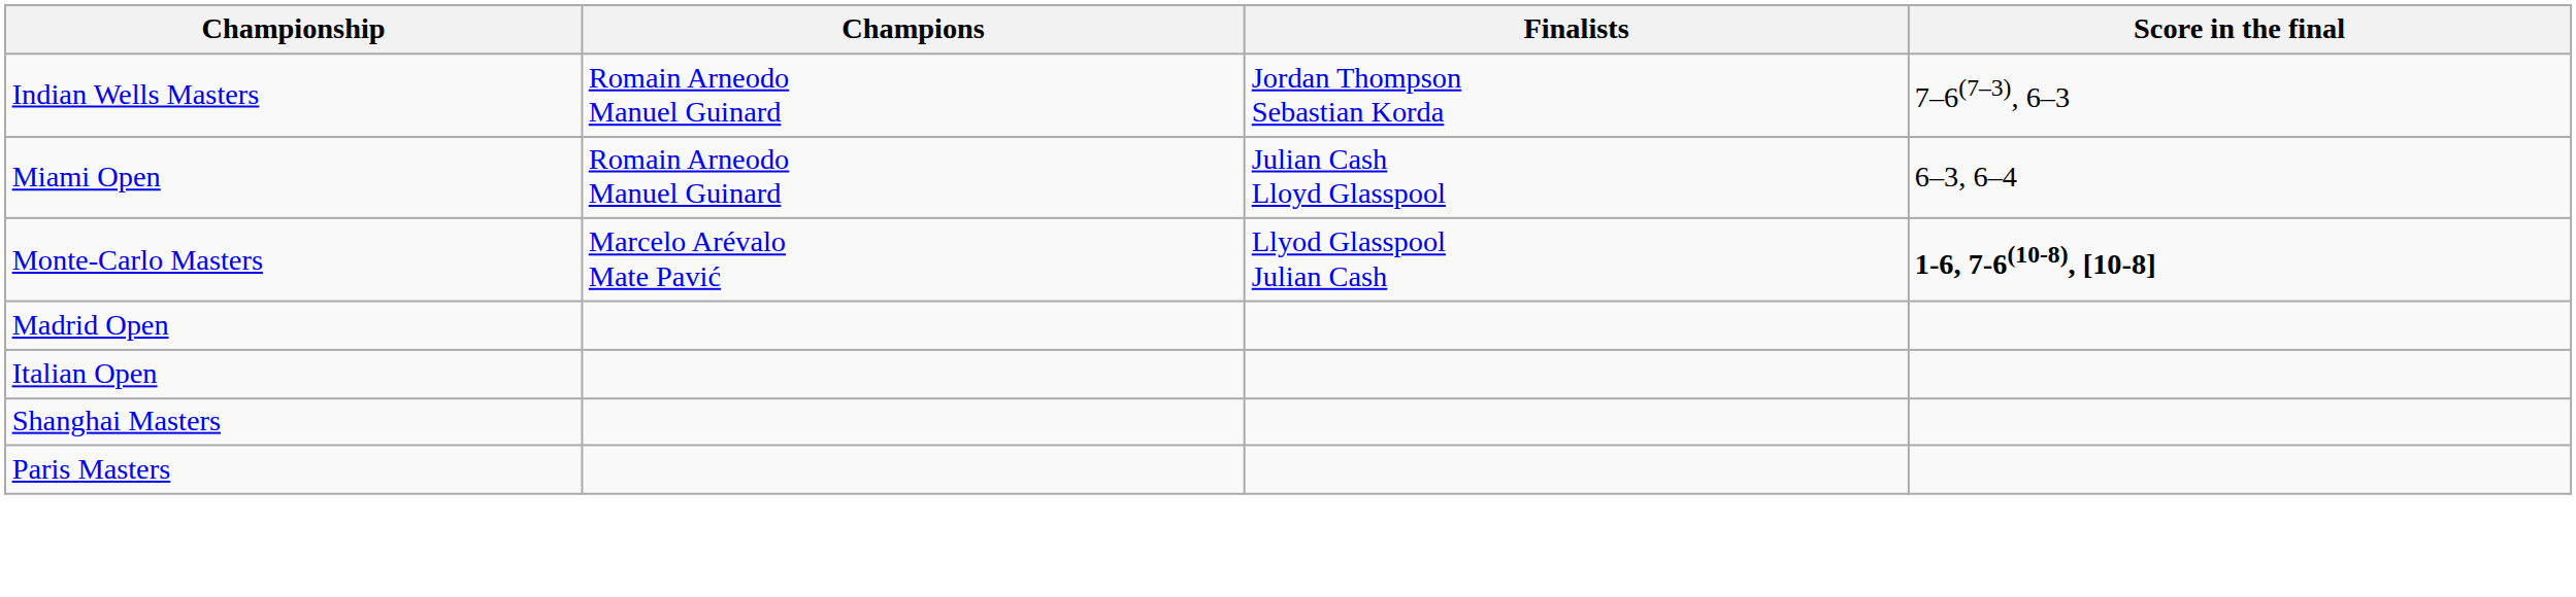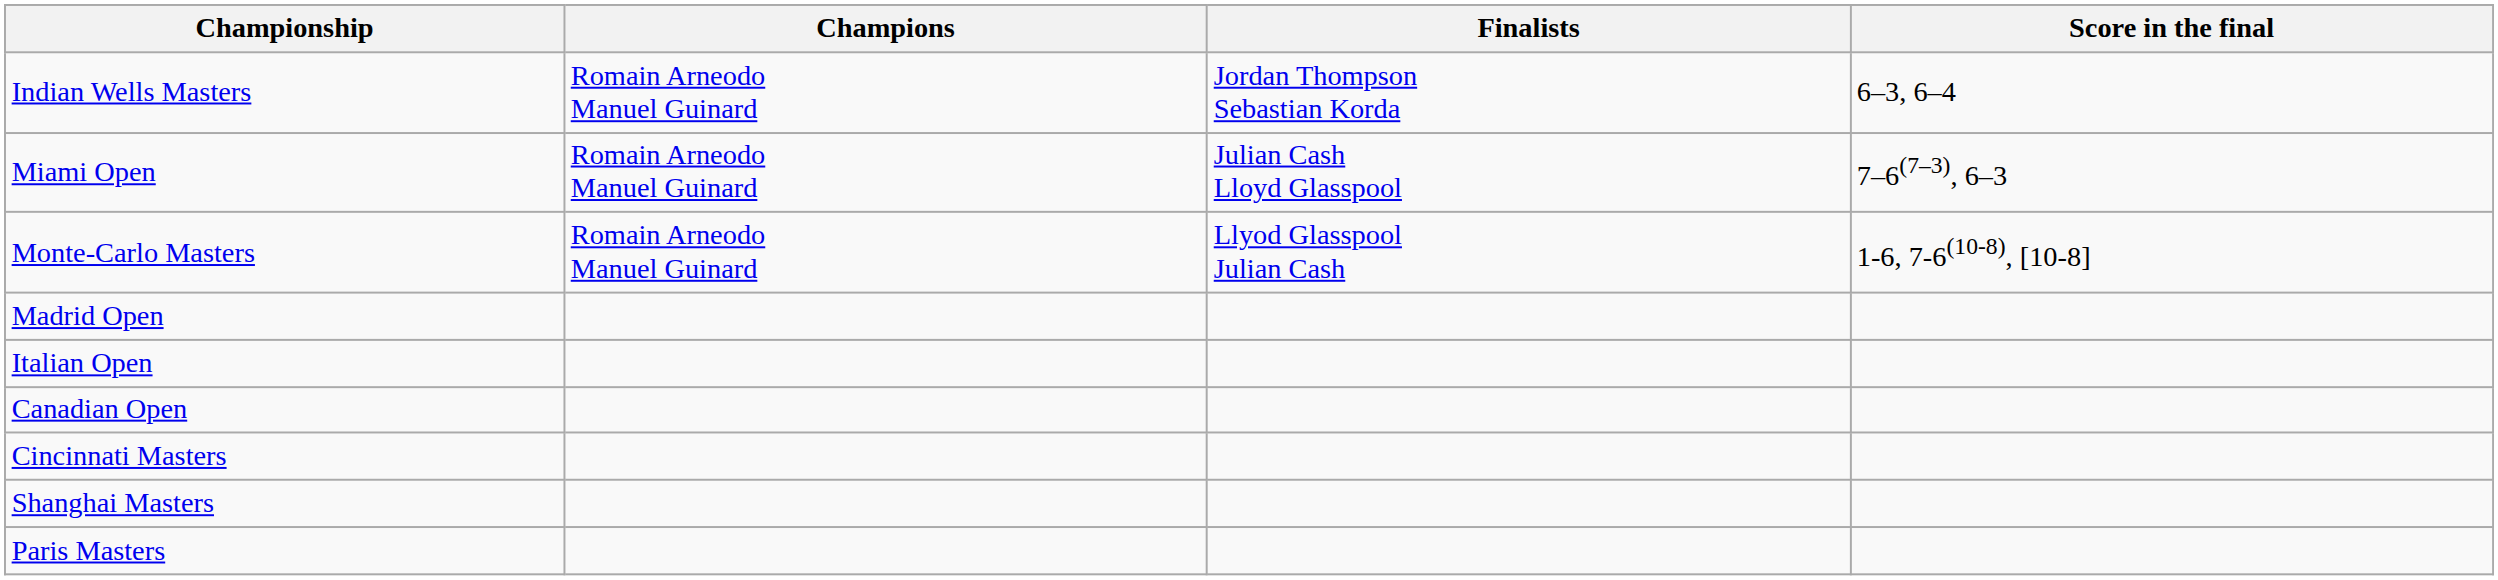 <table class="wikitable" style="font-size:90%;" width="100%">
 <tr>
 <th style="width: 20%;">Championship</th>
 <th style="width: 23%;">Champions</th>
 <th style="width: 23%;">Finalists</th>
 <th style="width: 23%;">Score in the final</th>
 </tr>
 <tr>
 <td><a href='#'>Indian Wells Masters</a></td>
 <td> <a href='#'>Romain Arneodo</a><br> <a href='#'>Manuel Guinard</a></td>
 <td> <a href='#'>Jordan Thompson</a><br> <a href='#'>Sebastian Korda</a></td>
-<td>7–6<sup>(7–3)</sup>, 6–3</td>
+<td>6–3, 6–4</td>
 </tr>
 <tr>
 <td><a href='#'>Miami Open</a></td>
 <td> <a href='#'>Romain Arneodo</a><br> <a href='#'>Manuel Guinard</a></td>
 <td> <a href='#'>Julian Cash</a><br> <a href='#'>Lloyd Glasspool</a></td>
-<td>6–3, 6–4</td>
+<td>7–6<sup>(7–3)</sup>, 6–3</td>
 </tr>
 <tr>
 <td><a href='#'>Monte-Carlo Masters</a></td>
-<td> <a href='#'>Marcelo Arévalo</a><br> <a href='#'>Mate Pavić</a></td>
+<td> <a href='#'>Romain Arneodo</a><br> <a href='#'>Manuel Guinard</a></td>
 <td> <a href='#'>Llyod Glasspool</a><br> <a href='#'>Julian Cash</a></td>
-<td><strong>1-6, 7-6<sup>(10-8)</sup>, [10-8]</strong></td>
+<td>1-6, 7-6<sup>(10-8)</sup>, [10-8]</td>
 </tr>
 <tr>
 <td><a href='#'>Madrid Open</a></td>
 <td></td>
 <td></td>
 <td></td>
 </tr>
 <tr>
 <td><a href='#'>Italian Open</a></td>
+<td></td>
+<td></td>
+<td></td>
+</tr>
+<tr>
+<td><a href='#'>Canadian Open</a></td>
+<td></td>
+<td></td>
+<td></td>
+</tr>
+<tr>
+<td><a href='#'>Cincinnati Masters</a></td>
 <td></td>
 <td></td>
 <td></td>
 </tr>
 <tr>
 <td><a href='#'>Shanghai Masters</a></td>
 <td></td>
 <td></td>
 <td></td>
 </tr>
 <tr>
 <td><a href='#'>Paris Masters</a></td>
 <td></td>
 <td></td>
 <td></td>
 </tr>
 </table>
